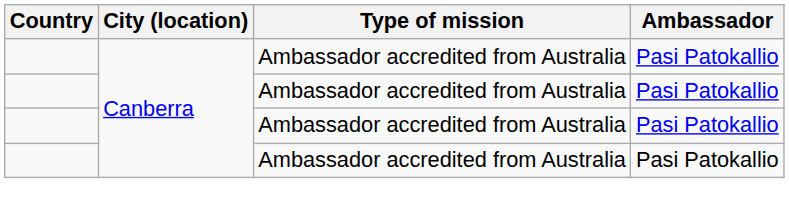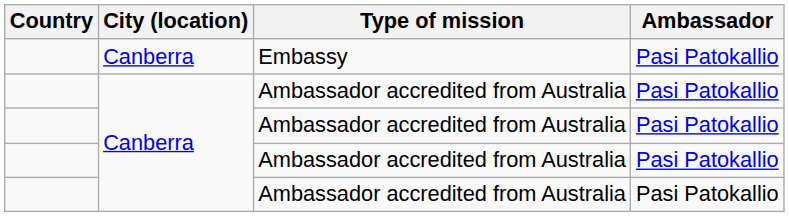 <table class="wikitable sortable">
 <tr>
 <th>Country</th>
 <th>City (location)</th>
 <th>Type of mission</th>
 <th>Ambassador</th>
+</tr>
+<tr>
+<td></td>
+<td><a href='#'>Canberra</a></td>
+<td>Embassy</td>
+<td><a href='#'>Pasi Patokallio</a></td>
 </tr>
 <tr>
 <td></td>
 <td rowspan="4"><a href='#'>Canberra</a></td>
 <td>Ambassador accredited from Australia</td>
 <td><a href='#'>Pasi Patokallio</a></td>
 </tr>
 <tr>
 <td></td>
 <td>Ambassador accredited from Australia</td>
 <td><a href='#'>Pasi Patokallio</a></td>
 </tr>
 <tr>
 <td></td>
 <td>Ambassador accredited from Australia</td>
 <td><a href='#'>Pasi Patokallio</a></td>
 </tr>
 <tr>
 <td></td>
 <td>Ambassador accredited from Australia</td>
 <td>Pasi Patokallio</td>
 </tr>
 </table>
